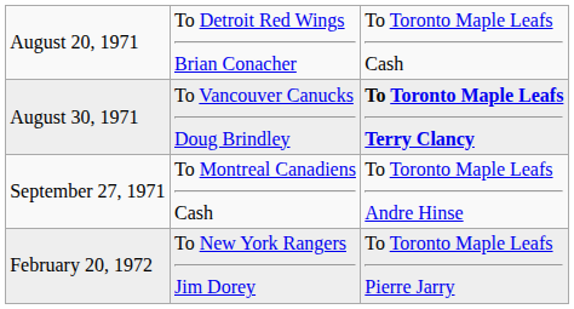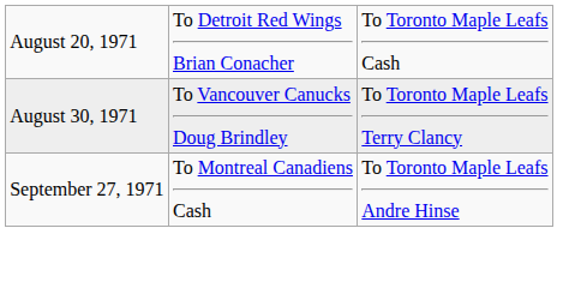 <table class="wikitable">
 <tr>
 <td>August 20, 1971</td>
 <td valign="top">To <a href='#'>Detroit Red Wings</a><hr><a href='#'>Brian Conacher</a></td>
 <td valign="top">To <a href='#'>Toronto Maple Leafs</a><hr>Cash</td>
 </tr>
 <tr bgcolor="#eeeeee">
 <td>August 30, 1971</td>
 <td valign="top">To <a href='#'>Vancouver Canucks</a><hr><a href='#'>Doug Brindley</a></td>
-<td valign="top"><strong>To <a href='#'>Toronto Maple Leafs</a><hr><a href='#'>Terry Clancy</a></strong></td>
+<td valign="top">To <a href='#'>Toronto Maple Leafs</a><hr><a href='#'>Terry Clancy</a></td>
 </tr>
 <tr>
 <td>September 27, 1971</td>
 <td valign="top">To <a href='#'>Montreal Canadiens</a><hr>Cash</td>
 <td valign="top">To <a href='#'>Toronto Maple Leafs</a><hr><a href='#'>Andre Hinse</a></td>
 </tr>
-<tr bgcolor="#eeeeee">
-<td>February 20, 1972</td>
-<td valign="top">To <a href='#'>New York Rangers</a><hr><a href='#'>Jim Dorey</a></td>
-<td valign="top">To <a href='#'>Toronto Maple Leafs</a><hr><a href='#'>Pierre Jarry</a></td>
-</tr>
 </table>
